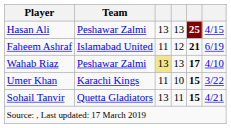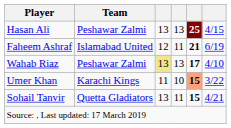 <table class="wikitable" style="text-align: center;">
 <tr>
 <th>Player</th>
 <th>Team</th>
 <th></th>
 <th></th>
 <th></th>
 <th></th>
 </tr>
 <tr>
 <td style="text-align:left"><a href='#'>Hasan Ali</a></td>
 <td style="text-align:left"><a href='#'>Peshawar Zalmi</a></td>
 <td>13</td>
 <td>13</td>
 <td style="background:maroon;color:white"><strong>25</strong></td>
 <td><a href='#'>4/15</a></td>
 </tr>
 <tr>
 <td style="text-align:left"><a href='#'>Faheem Ashraf</a></td>
 <td style="text-align:left"><a href='#'>Islamabad United</a></td>
+<td>12</td>
 <td>11</td>
-<td>12</td>
 <td><strong>21</strong></td>
 <td><a href='#'>6/19</a></td>
 </tr>
 <tr>
 <td style="text-align:left"><a href='#'>Wahab Riaz</a></td>
 <td style="text-align:left"><a href='#'>Peshawar Zalmi</a></td>
 <td style="background: khaki;">13</td>
 <td>13</td>
 <td><strong>17</strong></td>
 <td><a href='#'>4/10</a></td>
 </tr>
 <tr>
 <td style="text-align:left"><a href='#'>Umer Khan</a></td>
 <td style="text-align:left"><a href='#'>Karachi Kings</a></td>
 <td>11</td>
 <td>10</td>
-<td><strong>15</strong></td>
+<td style="background: lightsalmon;"><strong>15</strong></td>
 <td><a href='#'>3/22</a></td>
 </tr>
 <tr>
 <td style="text-align:left"><a href='#'>Sohail Tanvir</a></td>
 <td style="text-align:left"><a href='#'>Quetta Gladiators</a></td>
 <td>13</td>
 <td>11</td>
 <td><strong>15</strong></td>
 <td><a href='#'>4/21</a></td>
 </tr>
 <tr>
 <td colspan="25" style="text-align:left"><small>Source: , Last updated: 17 March 2019</small></td>
 </tr>
 </table>
